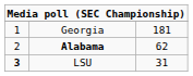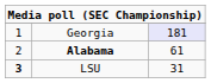 <table class="wikitable">
 <tr align="center">
 <td align="center" Colspan="3"><strong>Media poll (SEC Championship)</strong></td>
 </tr>
 <tr align="center">
 </tr>
 <tr align="center">
 <td>1</td>
 <td>Georgia</td>
-<td>181</td>
+<td style="background: lavender;">181</td>
 </tr>
 <tr align="center">
 <td>2</td>
 <td><strong>Alabama</strong></td>
-<td>62</td>
+<td>61</td>
 </tr>
 <tr align="center">
 <td><strong>3</strong></td>
 <td>LSU</td>
 <td>31</td>
 </tr>
 </table>
